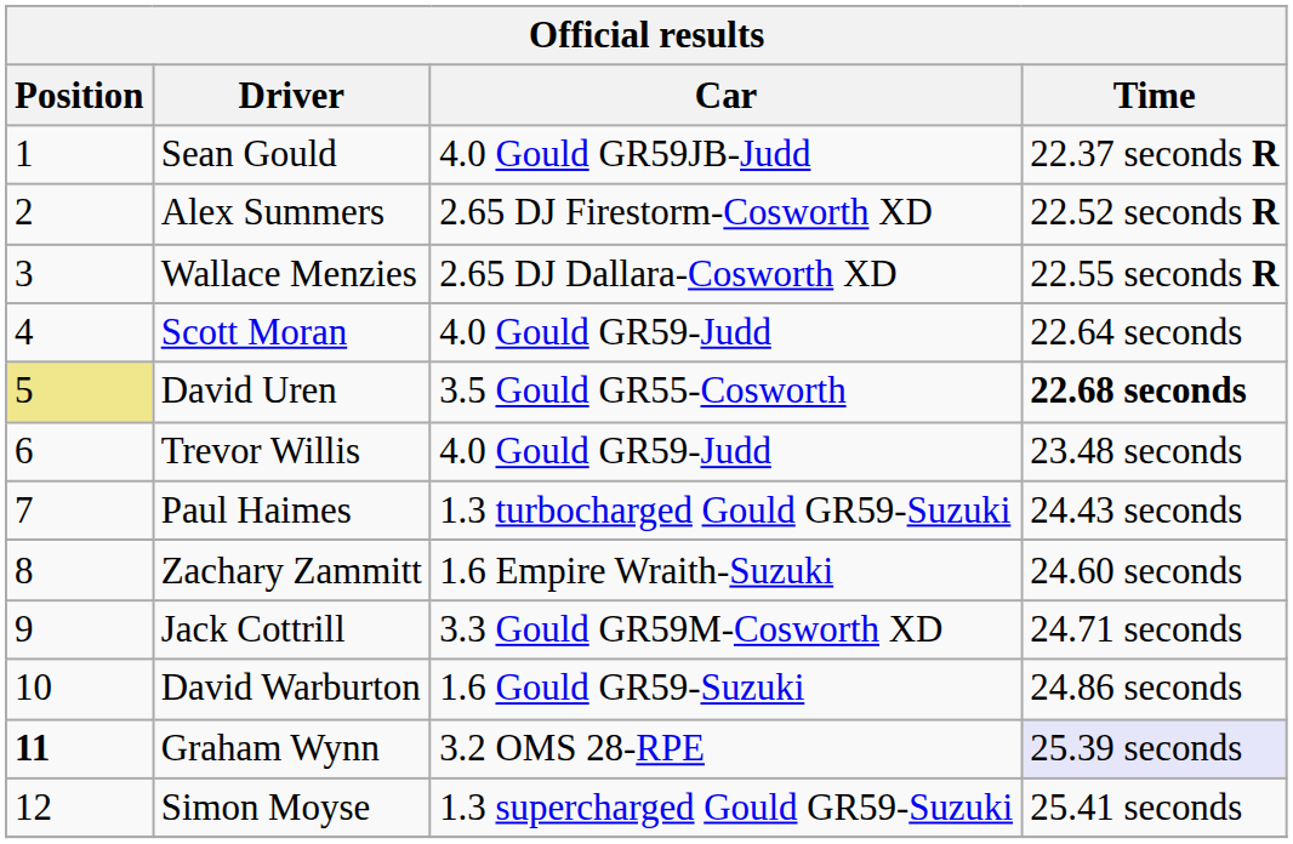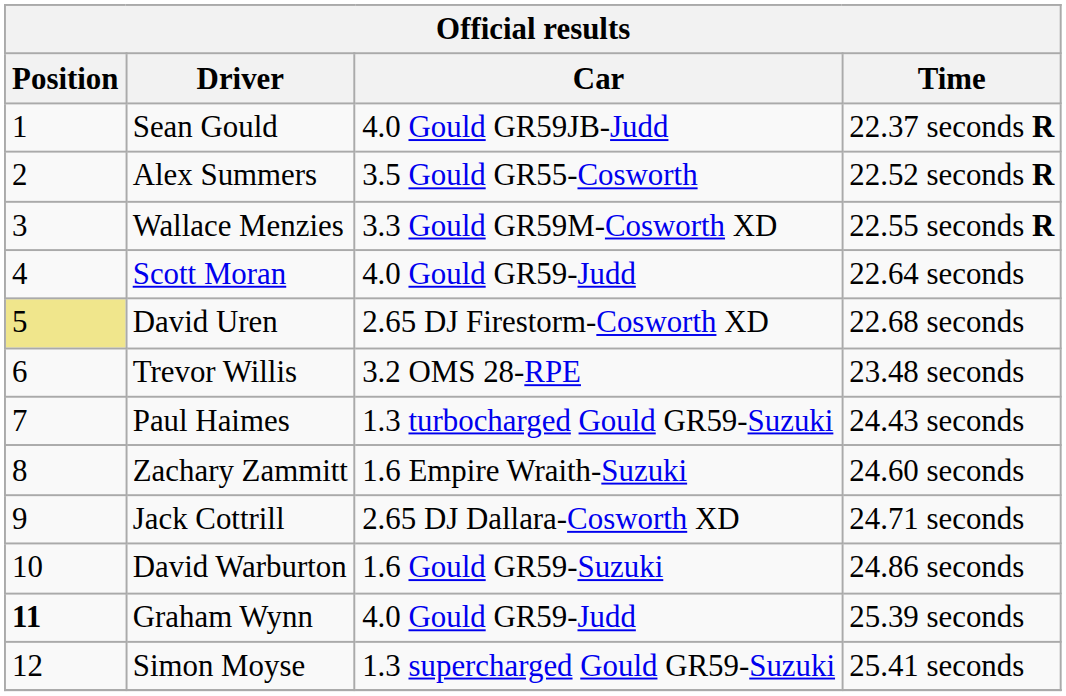 <table class="wikitable" style="font-size: 100%">
 <tr>
 <th colspan=4>Official results</th>
 </tr>
 <tr>
 <th>Position</th>
 <th>Driver</th>
 <th>Car</th>
 <th>Time</th>
 </tr>
 <tr>
 <td>1</td>
 <td>Sean Gould</td>
 <td>4.0 <a href='#'>Gould</a> GR59JB-<a href='#'>Judd</a></td>
 <td>22.37 seconds <strong>R</strong></td>
 </tr>
 <tr>
 <td>2</td>
 <td>Alex Summers</td>
-<td>2.65 DJ Firestorm-<a href='#'>Cosworth</a> XD</td>
+<td>3.5 <a href='#'>Gould</a> GR55-<a href='#'>Cosworth</a></td>
 <td>22.52 seconds <strong>R</strong></td>
 </tr>
 <tr>
 <td>3</td>
 <td>Wallace Menzies</td>
-<td>2.65 DJ Dallara-<a href='#'>Cosworth</a> XD</td>
+<td>3.3 <a href='#'>Gould</a> GR59M-<a href='#'>Cosworth</a> XD</td>
 <td>22.55 seconds <strong>R</strong></td>
 </tr>
 <tr>
 <td>4</td>
 <td><a href='#'>Scott Moran</a></td>
 <td>4.0 <a href='#'>Gould</a> GR59-<a href='#'>Judd</a></td>
 <td>22.64 seconds</td>
 </tr>
 <tr>
 <td style="background: khaki;">5</td>
 <td>David Uren</td>
-<td>3.5 <a href='#'>Gould</a> GR55-<a href='#'>Cosworth</a></td>
-<td><strong>22.68 seconds</strong></td>
+<td>2.65 DJ Firestorm-<a href='#'>Cosworth</a> XD</td>
+<td>22.68 seconds</td>
 </tr>
 <tr>
 <td>6</td>
 <td>Trevor Willis</td>
-<td>4.0 <a href='#'>Gould</a> GR59-<a href='#'>Judd</a></td>
+<td>3.2 OMS 28-<a href='#'>RPE</a></td>
 <td>23.48 seconds</td>
 </tr>
 <tr>
 <td>7</td>
 <td>Paul Haimes</td>
 <td>1.3 <a href='#'>turbocharged</a> <a href='#'>Gould</a> GR59-<a href='#'>Suzuki</a></td>
 <td>24.43 seconds</td>
 </tr>
 <tr>
 <td>8</td>
 <td>Zachary Zammitt</td>
 <td>1.6 Empire Wraith-<a href='#'>Suzuki</a></td>
 <td>24.60 seconds</td>
 </tr>
 <tr>
 <td>9</td>
 <td>Jack Cottrill</td>
-<td>3.3 <a href='#'>Gould</a> GR59M-<a href='#'>Cosworth</a> XD</td>
+<td>2.65 DJ Dallara-<a href='#'>Cosworth</a> XD</td>
 <td>24.71 seconds</td>
 </tr>
 <tr>
 <td>10</td>
 <td>David Warburton</td>
 <td>1.6 <a href='#'>Gould</a> GR59-<a href='#'>Suzuki</a></td>
 <td>24.86 seconds</td>
 </tr>
 <tr>
 <td><strong>11</strong></td>
 <td>Graham Wynn</td>
-<td>3.2 OMS 28-<a href='#'>RPE</a></td>
-<td style="background: lavender;">25.39 seconds</td>
+<td>4.0 <a href='#'>Gould</a> GR59-<a href='#'>Judd</a></td>
+<td>25.39 seconds</td>
 </tr>
 <tr>
 <td>12</td>
 <td>Simon Moyse</td>
 <td>1.3 <a href='#'>supercharged</a> <a href='#'>Gould</a> GR59-<a href='#'>Suzuki</a></td>
 <td>25.41 seconds</td>
 </tr>
 <tr>
 </tr>
 </table>
